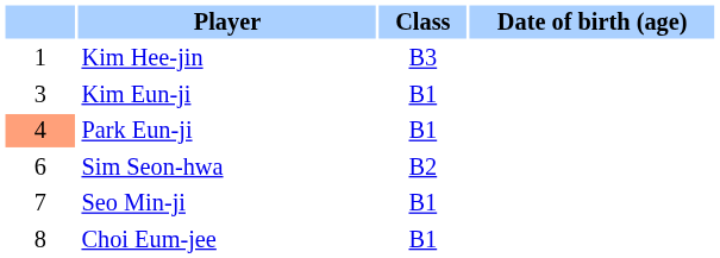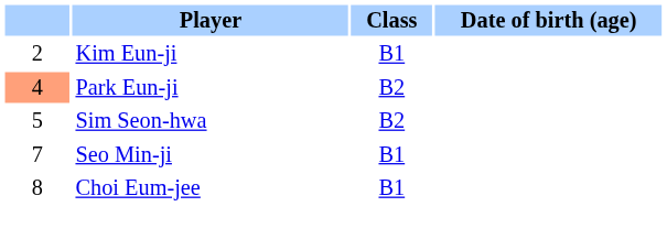 <table class="sortable" border="0" cellspacing="2" cellpadding="2">
 <tr style="background-color:#AAD0FF">
 <th width=8%></th>
 <th width=34%>Player</th>
 <th width=10%>Class</th>
 <th width=28%>Date of birth (age)</th>
 </tr>
 <tr>
-<td style="text-align: center;">1</td>
-<td><a href='#'>Kim Hee-jin</a></td>
-<td style="text-align: center;"><a href='#'>B3</a></td>
-<td style="text-align: center;"></td>
-</tr>
-<tr>
-<td style="text-align: center;">3</td>
+<td style="text-align: center;">2</td>
 <td><a href='#'>Kim Eun-ji</a></td>
 <td style="text-align: center;"><a href='#'>B1</a></td>
 <td style="text-align: center;"></td>
 </tr>
 <tr>
 <td style="background: lightsalmon; text-align: center;">4</td>
 <td><a href='#'>Park Eun-ji</a></td>
-<td style="text-align: center;"><a href='#'>B1</a></td>
+<td style="text-align: center;"><a href='#'>B2</a></td>
 <td style="text-align: center;"></td>
 </tr>
 <tr>
-<td style="text-align: center;">6</td>
+<td style="text-align: center;">5</td>
 <td><a href='#'>Sim Seon-hwa</a></td>
 <td style="text-align: center;"><a href='#'>B2</a></td>
 <td style="text-align: center;"></td>
 </tr>
 <tr>
 <td style="text-align: center;">7</td>
 <td><a href='#'>Seo Min-ji</a></td>
 <td style="text-align: center;"><a href='#'>B1</a></td>
 <td style="text-align: center;"></td>
 </tr>
 <tr>
 <td style="text-align: center;">8</td>
 <td><a href='#'>Choi Eum-jee</a></td>
 <td style="text-align: center;"><a href='#'>B1</a></td>
 <td style="text-align: center;"></td>
 </tr>
 </table>
